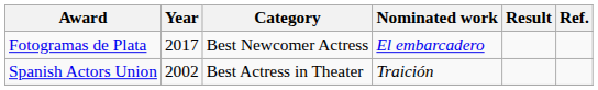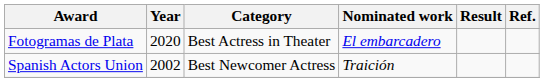 <table class="wikitable">
 <tr>
 <th>Award</th>
 <th>Year</th>
 <th>Category</th>
 <th>Nominated work</th>
 <th>Result</th>
 <th>Ref.</th>
 </tr>
 <tr>
 <td><a href='#'>Fotogramas de Plata</a></td>
-<td>2017</td>
-<td>Best Newcomer Actress</td>
+<td>2020</td>
+<td>Best Actress in Theater</td>
 <td><em><a href='#'>El embarcadero</a></em></td>
 <td></td>
 <td></td>
 </tr>
 <tr>
 <td><a href='#'>Spanish Actors Union</a></td>
 <td>2002</td>
-<td>Best Actress in Theater</td>
+<td>Best Newcomer Actress</td>
 <td><em>Traición</em></td>
 <td></td>
 <td></td>
 </tr>
 <tr>
 </tr>
 </table>
